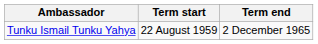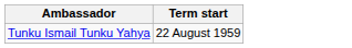 <table class=wikitable>
 <tr>
 <th>Ambassador</th>
 <th>Term start</th>
-<th>Term end</th>
 </tr>
 <tr>
 <td><a href='#'>Tunku Ismail Tunku Yahya</a></td>
 <td>22 August 1959</td>
-<td>2 December 1965</td>
 </tr>
 </table>
